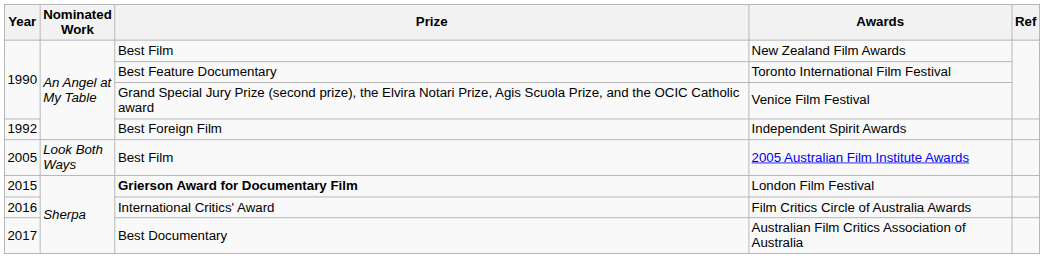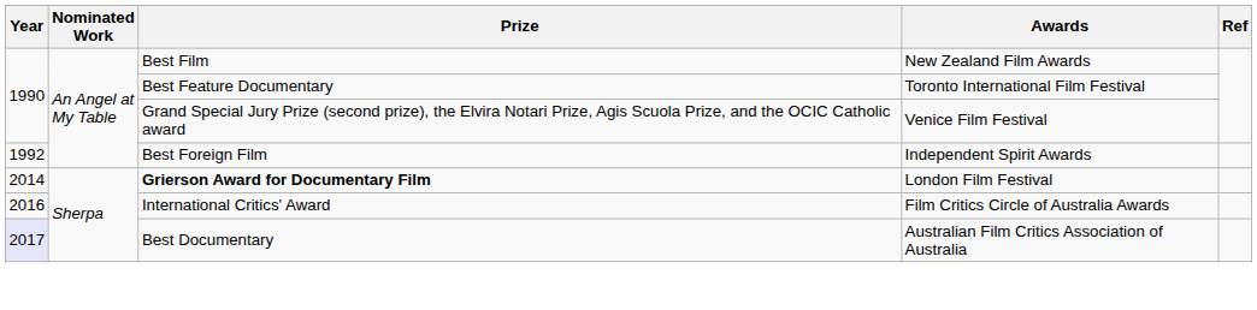 <table class="wikitable">
 <tr>
 <th scope="col" style="width">Year</th>
 <th scope="col" style="width:1em;">Nominated Work</th>
 <th>Prize</th>
 <th>Awards</th>
 <th scope="col" style="width:1em;">Ref</th>
 </tr>
 <tr>
 <td rowspan="3">1990</td>
 <td rowspan="4"><em>An Angel at My Table</em></td>
 <td>Best Film</td>
 <td>New Zealand Film Awards</td>
 <td rowspan="3"></td>
 </tr>
 <tr>
 <td>Best Feature Documentary</td>
 <td>Toronto International Film Festival</td>
 </tr>
 <tr>
 <td>Grand Special Jury Prize (second prize), the Elvira Notari Prize, Agis Scuola Prize, and the OCIC Catholic award</td>
 <td>Venice Film Festival</td>
 </tr>
 <tr>
 <td>1992</td>
 <td>Best Foreign Film</td>
 <td>Independent Spirit Awards</td>
 <td></td>
 </tr>
 <tr>
-<td>2005</td>
-<td><em>Look Both Ways</em></td>
-<td>Best Film</td>
-<td><a href='#'>2005 Australian Film Institute Awards</a></td>
-<td></td>
-</tr>
-<tr>
-<td>2015</td>
+<td>2014</td>
 <td rowspan="3"><em>Sherpa</em></td>
 <td><strong>Grierson Award for Documentary Film</strong></td>
 <td>London Film Festival</td>
 <td></td>
 </tr>
 <tr>
 <td>2016</td>
 <td>International Critics' Award</td>
 <td>Film Critics Circle of Australia Awards</td>
 <td></td>
 </tr>
 <tr>
-<td>2017</td>
+<td style="background: lavender;">2017</td>
 <td>Best Documentary</td>
 <td>Australian Film Critics Association of Australia</td>
 <td></td>
 </tr>
 </table>
